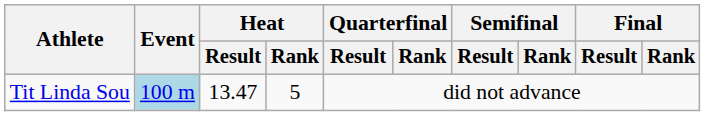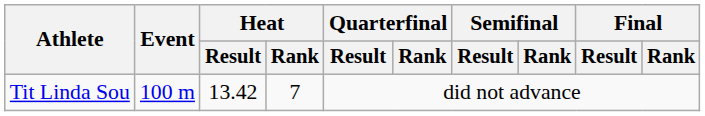 <table class=wikitable style="font-size:90%">
 <tr>
 <th rowspan="2">Athlete</th>
 <th rowspan="2">Event</th>
 <th colspan="2">Heat</th>
 <th colspan="2">Quarterfinal</th>
 <th colspan="2">Semifinal</th>
 <th colspan="2">Final</th>
 </tr>
 <tr style="font-size:95%">
 <th>Result</th>
 <th>Rank</th>
 <th>Result</th>
 <th>Rank</th>
 <th>Result</th>
 <th>Rank</th>
 <th>Result</th>
 <th>Rank</th>
 </tr>
 <tr align=center>
 <td align=left><a href='#'>Tit Linda Sou</a></td>
-<td align=left style="background: lightblue;"><a href='#'>100 m</a></td>
-<td>13.47</td>
-<td>5</td>
+<td align=left><a href='#'>100 m</a></td>
+<td>13.42</td>
+<td>7</td>
 <td colspan=6>did not advance</td>
 </tr>
 </table>
